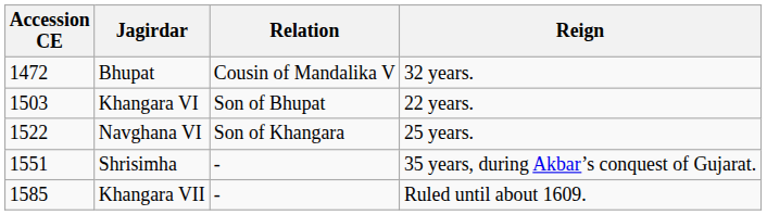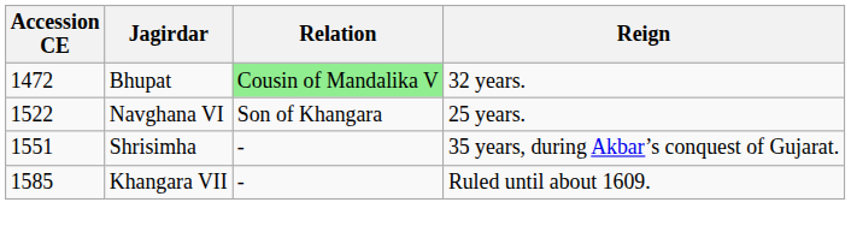 <table class="wikitable">
 <tr>
 <th>Accession<br>CE</th>
 <th>Jagirdar</th>
 <th>Relation</th>
 <th>Reign</th>
 </tr>
 <tr>
 <td>1472</td>
 <td>Bhupat</td>
-<td>Cousin of Mandalika V</td>
+<td style="background: lightgreen;">Cousin of Mandalika V</td>
 <td>32 years.</td>
-</tr>
-<tr>
-<td>1503</td>
-<td>Khangara VI</td>
-<td>Son of Bhupat</td>
-<td>22 years.</td>
 </tr>
 <tr>
 <td>1522</td>
 <td>Navghana VI</td>
 <td>Son of Khangara</td>
 <td>25 years.</td>
 </tr>
 <tr>
 <td>1551</td>
 <td>Shrisimha</td>
 <td>-</td>
 <td>35 years, during <a href='#'>Akbar</a>’s conquest of Gujarat.</td>
 </tr>
 <tr>
 <td>1585</td>
 <td>Khangara VII</td>
 <td>-</td>
 <td>Ruled until about 1609.</td>
 </tr>
 </table>
